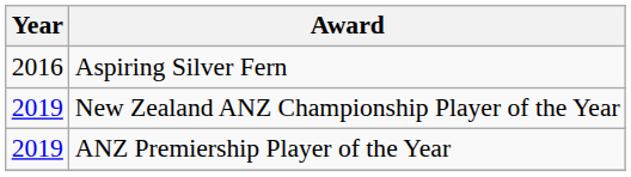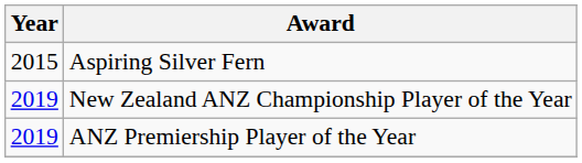 <table class="wikitable collapsible">
 <tr>
 <th>Year</th>
 <th>Award</th>
 </tr>
 <tr>
-<td>2016</td>
+<td>2015</td>
 <td>Aspiring Silver Fern</td>
 </tr>
 <tr>
 <td><a href='#'>2019</a></td>
 <td>New Zealand ANZ Championship Player of the Year</td>
 </tr>
 <tr>
 <td><a href='#'>2019</a></td>
 <td>ANZ Premiership Player of the Year</td>
 </tr>
 <tr>
 </tr>
 </table>
